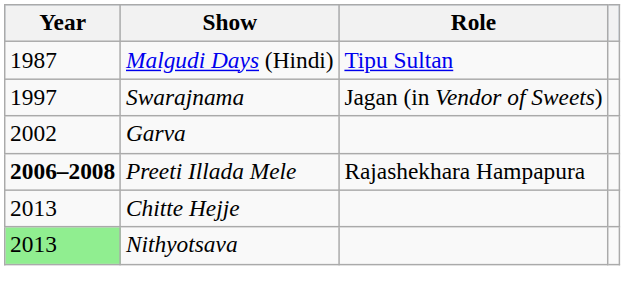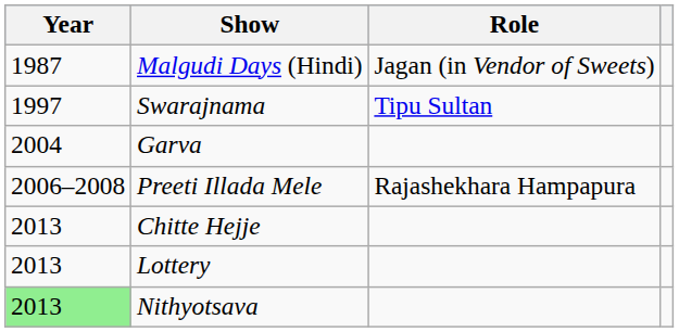 <table class="wikitable">
 <tr style="background:#b0c4de; text-align:center;">
 <th>Year</th>
 <th>Show</th>
 <th>Role</th>
 <th></th>
 </tr>
 <tr>
 <td>1987</td>
 <td><em><a href='#'>Malgudi Days</a></em> (Hindi)</td>
-<td><a href='#'>Tipu Sultan</a></td>
+<td>Jagan (in <em>Vendor of Sweets</em>)</td>
 <td></td>
 </tr>
 <tr>
 <td>1997</td>
 <td><em>Swarajnama</em></td>
-<td>Jagan (in <em>Vendor of Sweets</em>)</td>
+<td><a href='#'>Tipu Sultan</a></td>
 <td></td>
 </tr>
 <tr>
-<td>2002</td>
+<td>2004</td>
 <td><em>Garva</em></td>
 <td></td>
 <td></td>
 </tr>
 <tr>
-<td><strong>2006–2008</strong></td>
+<td>2006–2008</td>
 <td><em>Preeti Illada Mele</em></td>
 <td>Rajashekhara Hampapura</td>
 <td></td>
 </tr>
 <tr>
 <td>2013</td>
 <td><em>Chitte Hejje</em></td>
 <td></td>
 <td></td>
 </tr>
 <tr>
+<td>2013</td>
+<td><em>Lottery</em></td>
+<td></td>
+<td></td>
+</tr>
+<tr>
 <td style="background: lightgreen;">2013</td>
 <td><em>Nithyotsava</em></td>
 <td></td>
 <td></td>
 </tr>
 </table>
